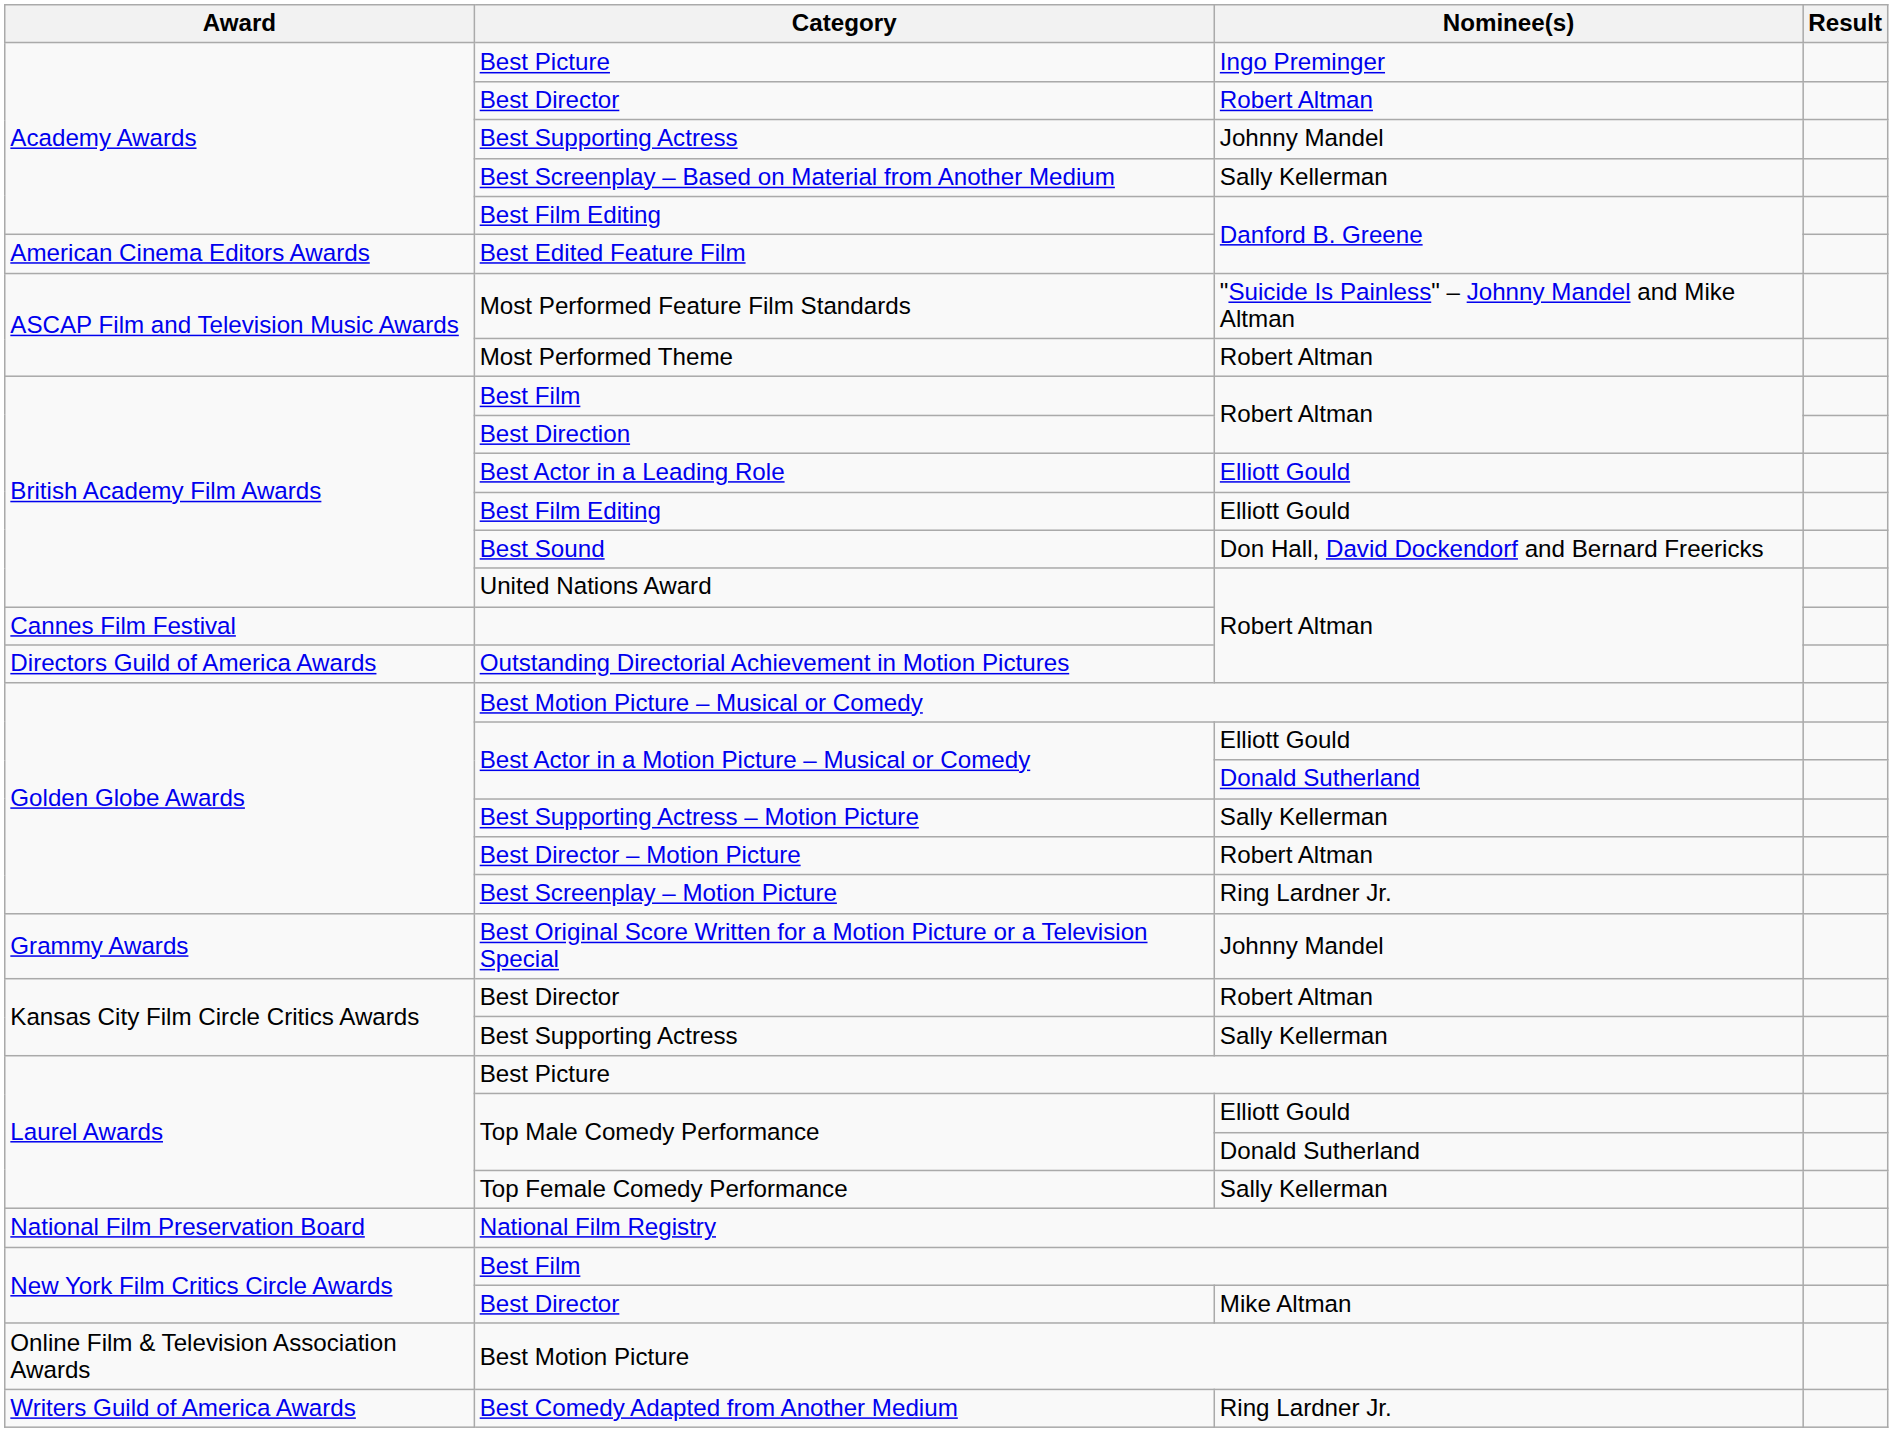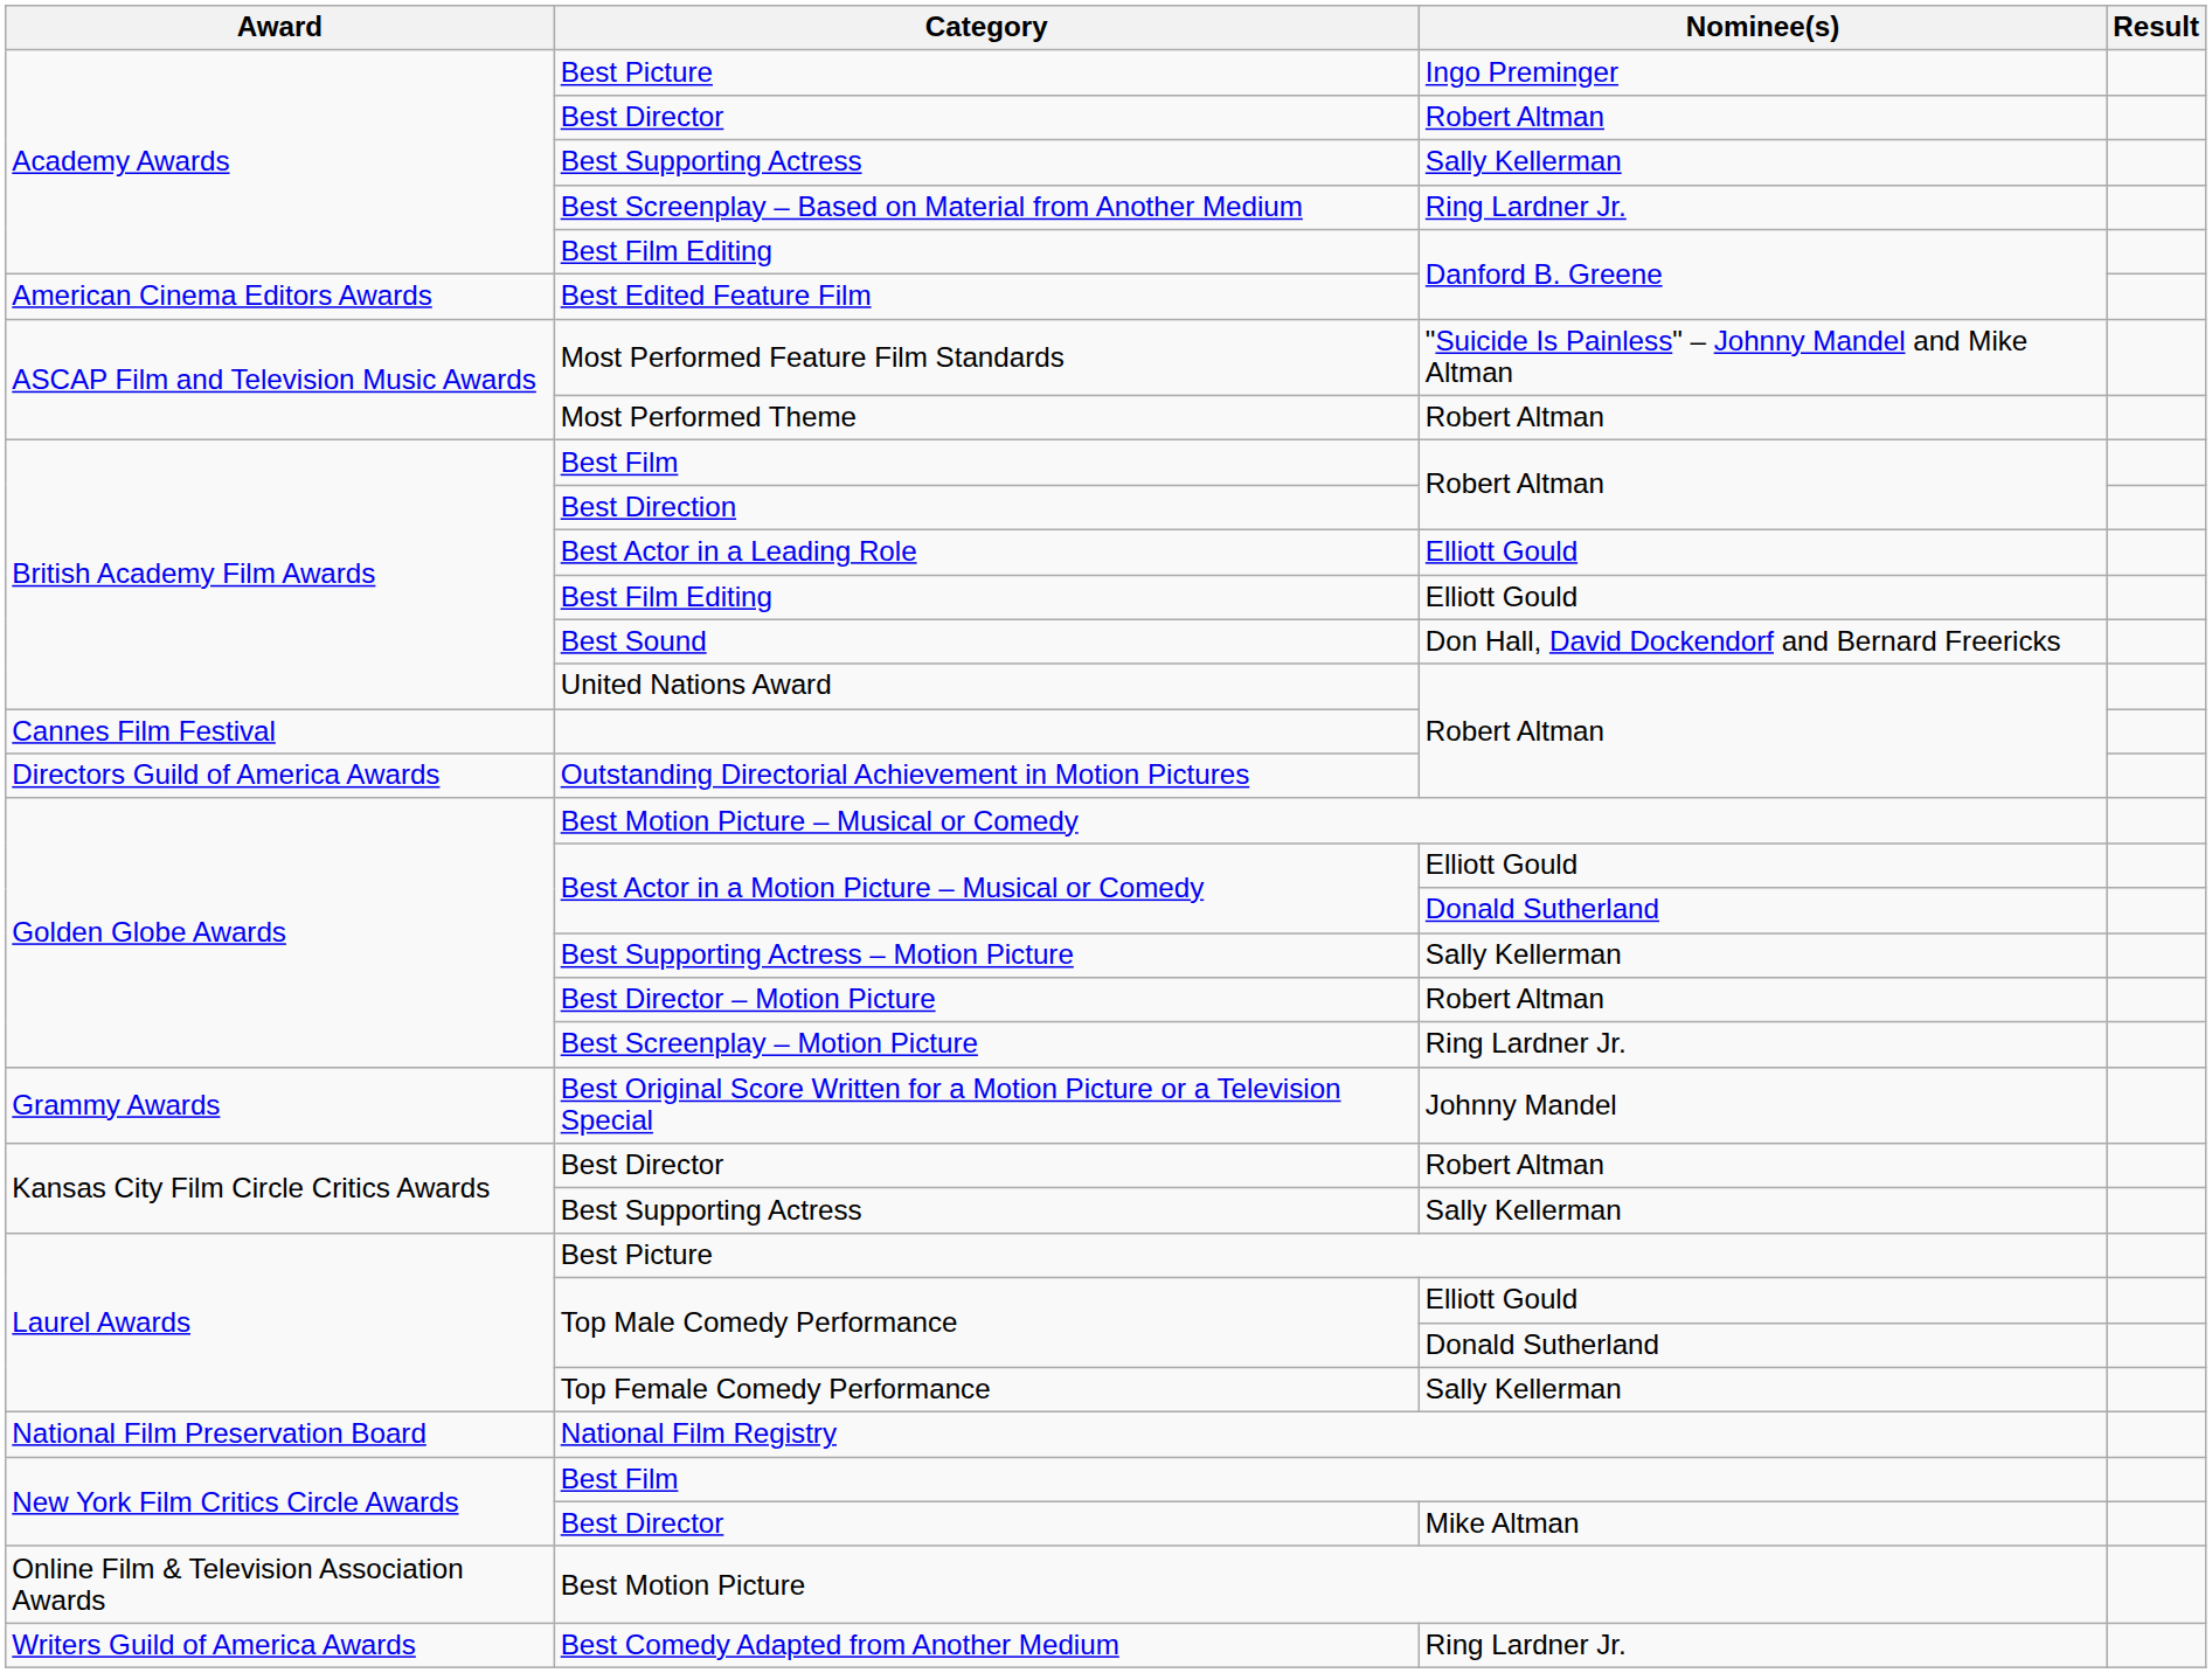 <table class="wikitable plainrowheaders">
 <tr>
 <th>Award</th>
 <th>Category</th>
 <th>Nominee(s)</th>
 <th>Result</th>
 </tr>
 <tr>
 <td rowspan="5"><a href='#'>Academy Awards</a></td>
 <td><a href='#'>Best Picture</a></td>
 <td><a href='#'>Ingo Preminger</a></td>
 <td></td>
 </tr>
 <tr>
 <td><a href='#'>Best Director</a></td>
 <td><a href='#'>Robert Altman</a></td>
 <td></td>
 </tr>
 <tr>
 <td><a href='#'>Best Supporting Actress</a></td>
-<td>Johnny Mandel</td>
+<td><a href='#'>Sally Kellerman</a></td>
 <td></td>
 </tr>
 <tr>
 <td><a href='#'>Best Screenplay – Based on Material from Another Medium</a></td>
-<td>Sally Kellerman</td>
+<td><a href='#'>Ring Lardner Jr.</a></td>
 <td></td>
 </tr>
 <tr>
 <td><a href='#'>Best Film Editing</a></td>
 <td rowspan="2"><a href='#'>Danford B. Greene</a></td>
 <td></td>
 </tr>
 <tr>
 <td><a href='#'>American Cinema Editors Awards</a></td>
 <td><a href='#'>Best Edited Feature Film</a></td>
 <td></td>
 </tr>
 <tr>
 <td rowspan="2"><a href='#'>ASCAP Film and Television Music Awards</a></td>
 <td>Most Performed Feature Film Standards</td>
 <td>"<a href='#'>Suicide Is Painless</a>" – <a href='#'>Johnny Mandel</a> and Mike Altman</td>
 <td></td>
 </tr>
 <tr>
 <td>Most Performed Theme</td>
 <td>Robert Altman</td>
 <td></td>
 </tr>
 <tr>
 <td rowspan="6"><a href='#'>British Academy Film Awards</a></td>
 <td><a href='#'>Best Film</a></td>
 <td rowspan="2">Robert Altman</td>
 <td></td>
 </tr>
 <tr>
 <td><a href='#'>Best Direction</a></td>
 <td></td>
 </tr>
 <tr>
 <td><a href='#'>Best Actor in a Leading Role</a></td>
 <td><a href='#'>Elliott Gould</a></td>
 <td></td>
 </tr>
 <tr>
 <td><a href='#'>Best Film Editing</a></td>
 <td>Elliott Gould</td>
 <td></td>
 </tr>
 <tr>
 <td><a href='#'>Best Sound</a></td>
 <td>Don Hall, <a href='#'>David Dockendorf</a> and Bernard Freericks</td>
 <td></td>
 </tr>
 <tr>
 <td>United Nations Award</td>
 <td rowspan="3">Robert Altman</td>
 <td></td>
 </tr>
 <tr>
 <td><a href='#'>Cannes Film Festival</a></td>
 <td></td>
 <td></td>
 </tr>
 <tr>
 <td><a href='#'>Directors Guild of America Awards</a></td>
 <td><a href='#'>Outstanding Directorial Achievement in Motion Pictures</a></td>
 <td></td>
 </tr>
 <tr>
 <td rowspan="6"><a href='#'>Golden Globe Awards</a></td>
 <td colspan="2"><a href='#'>Best Motion Picture – Musical or Comedy</a></td>
 <td></td>
 </tr>
 <tr>
 <td rowspan="2"><a href='#'>Best Actor in a Motion Picture – Musical or Comedy</a></td>
 <td>Elliott Gould</td>
 <td></td>
 </tr>
 <tr>
 <td><a href='#'>Donald Sutherland</a></td>
 <td></td>
 </tr>
 <tr>
 <td><a href='#'>Best Supporting Actress – Motion Picture</a></td>
 <td>Sally Kellerman</td>
 <td></td>
 </tr>
 <tr>
 <td><a href='#'>Best Director – Motion Picture</a></td>
 <td>Robert Altman</td>
 <td></td>
 </tr>
 <tr>
 <td><a href='#'>Best Screenplay – Motion Picture</a></td>
 <td>Ring Lardner Jr.</td>
 <td></td>
 </tr>
 <tr>
 <td><a href='#'>Grammy Awards</a></td>
 <td><a href='#'>Best Original Score Written for a Motion Picture or a Television Special</a></td>
 <td>Johnny Mandel</td>
 <td></td>
 </tr>
 <tr>
 <td rowspan="2">Kansas City Film Circle Critics Awards</td>
 <td>Best Director</td>
 <td>Robert Altman</td>
 <td></td>
 </tr>
 <tr>
 <td>Best Supporting Actress</td>
 <td>Sally Kellerman</td>
 <td></td>
 </tr>
 <tr>
 <td rowspan="4"><a href='#'>Laurel Awards</a></td>
 <td colspan="2">Best Picture</td>
 <td></td>
 </tr>
 <tr>
 <td rowspan="2">Top Male Comedy Performance</td>
 <td>Elliott Gould</td>
 <td></td>
 </tr>
 <tr>
 <td>Donald Sutherland</td>
 <td></td>
 </tr>
 <tr>
 <td>Top Female Comedy Performance</td>
 <td>Sally Kellerman</td>
 <td></td>
 </tr>
 <tr>
 <td><a href='#'>National Film Preservation Board</a></td>
 <td colspan="2"><a href='#'>National Film Registry</a></td>
 <td></td>
 </tr>
 <tr>
 <td rowspan="2"><a href='#'>New York Film Critics Circle Awards</a></td>
 <td colspan="2"><a href='#'>Best Film</a></td>
 <td></td>
 </tr>
 <tr>
 <td><a href='#'>Best Director</a></td>
 <td>Mike Altman</td>
 <td></td>
 </tr>
 <tr>
 <td>Online Film & Television Association Awards</td>
 <td colspan="2">Best Motion Picture</td>
 <td></td>
 </tr>
 <tr>
 <td><a href='#'>Writers Guild of America Awards</a></td>
 <td><a href='#'>Best Comedy Adapted from Another Medium</a></td>
 <td>Ring Lardner Jr.</td>
 <td></td>
 </tr>
 </table>
